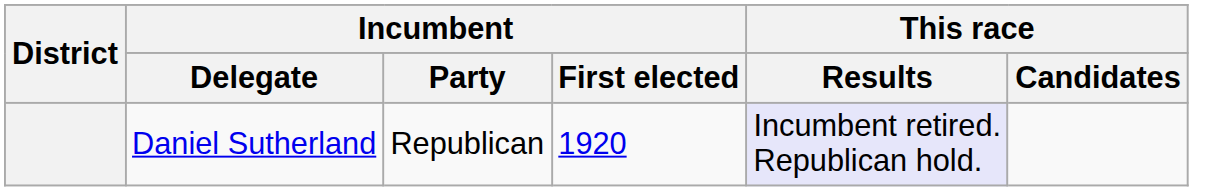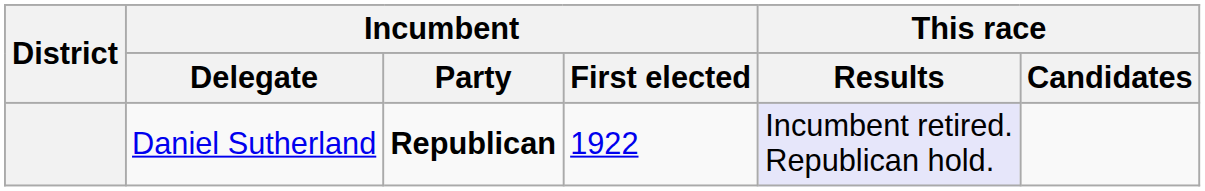 <table class=wikitable>
 <tr>
 <th rowspan=2>District</th>
 <th colspan=3>Incumbent</th>
 <th colspan=2>This race</th>
 </tr>
 <tr>
 <th>Delegate</th>
 <th>Party</th>
 <th>First elected</th>
 <th>Results</th>
 <th>Candidates</th>
 </tr>
 <tr>
 <th></th>
 <td><a href='#'>Daniel Sutherland</a></td>
-<td>Republican</td>
-<td><a href='#'>1920</a></td>
+<td><strong>Republican</strong></td>
+<td><a href='#'>1922</a></td>
 <td style="background: lavender;">Incumbent retired.<br>Republican hold.</td>
 <td nowrap></td>
 </tr>
 </table>
